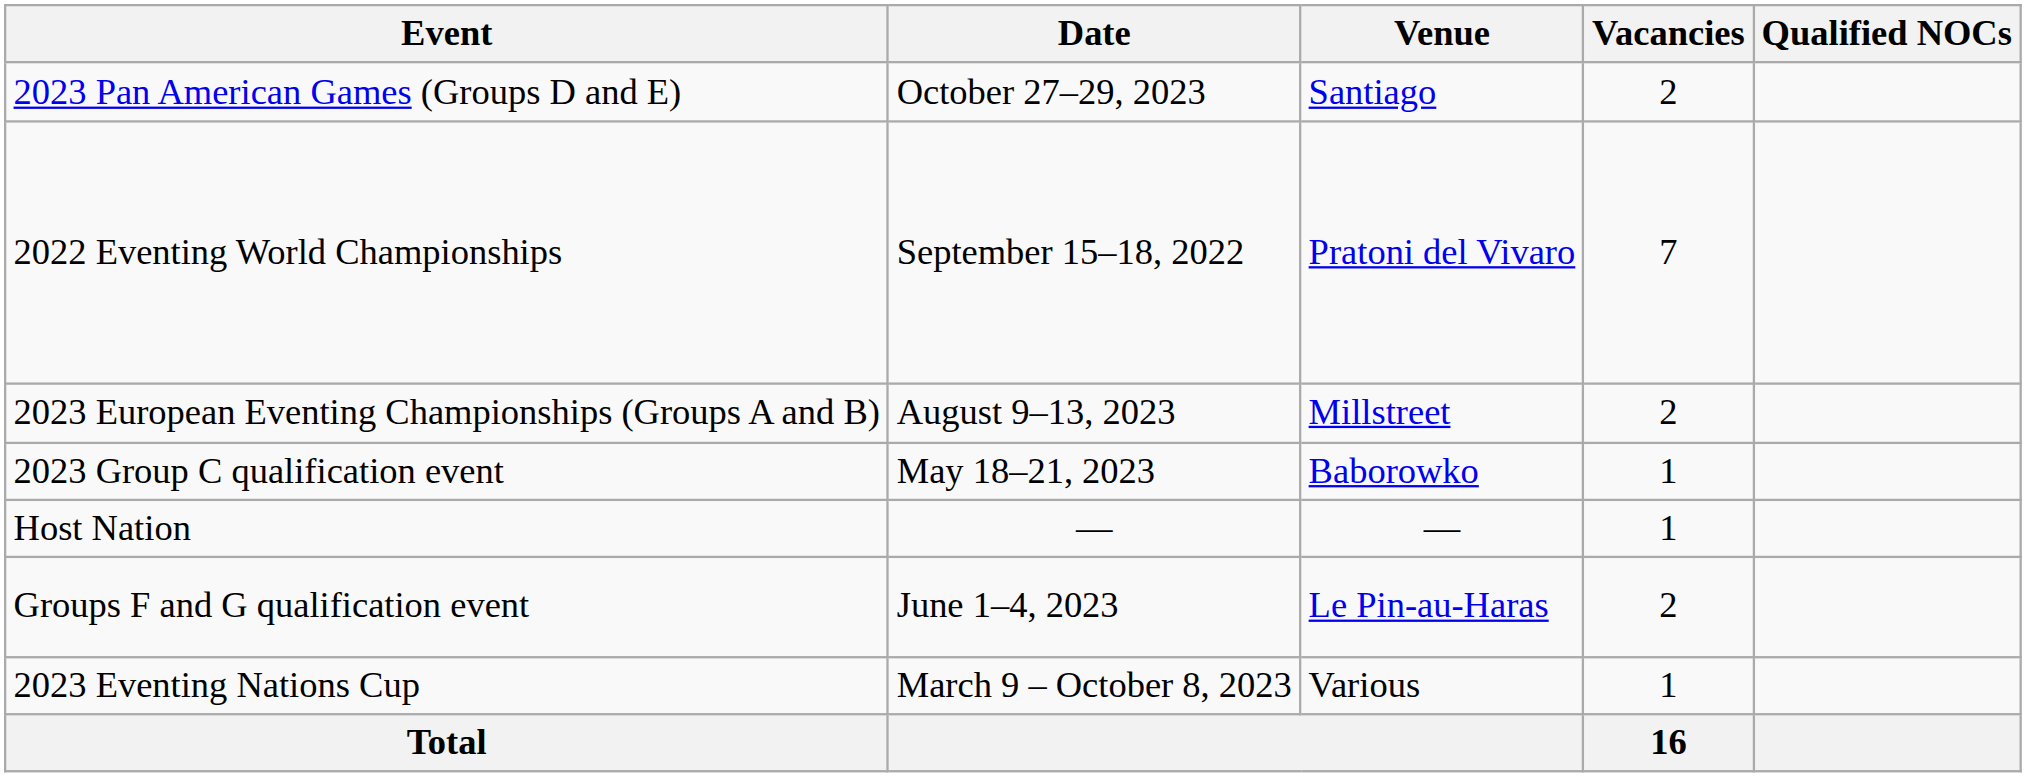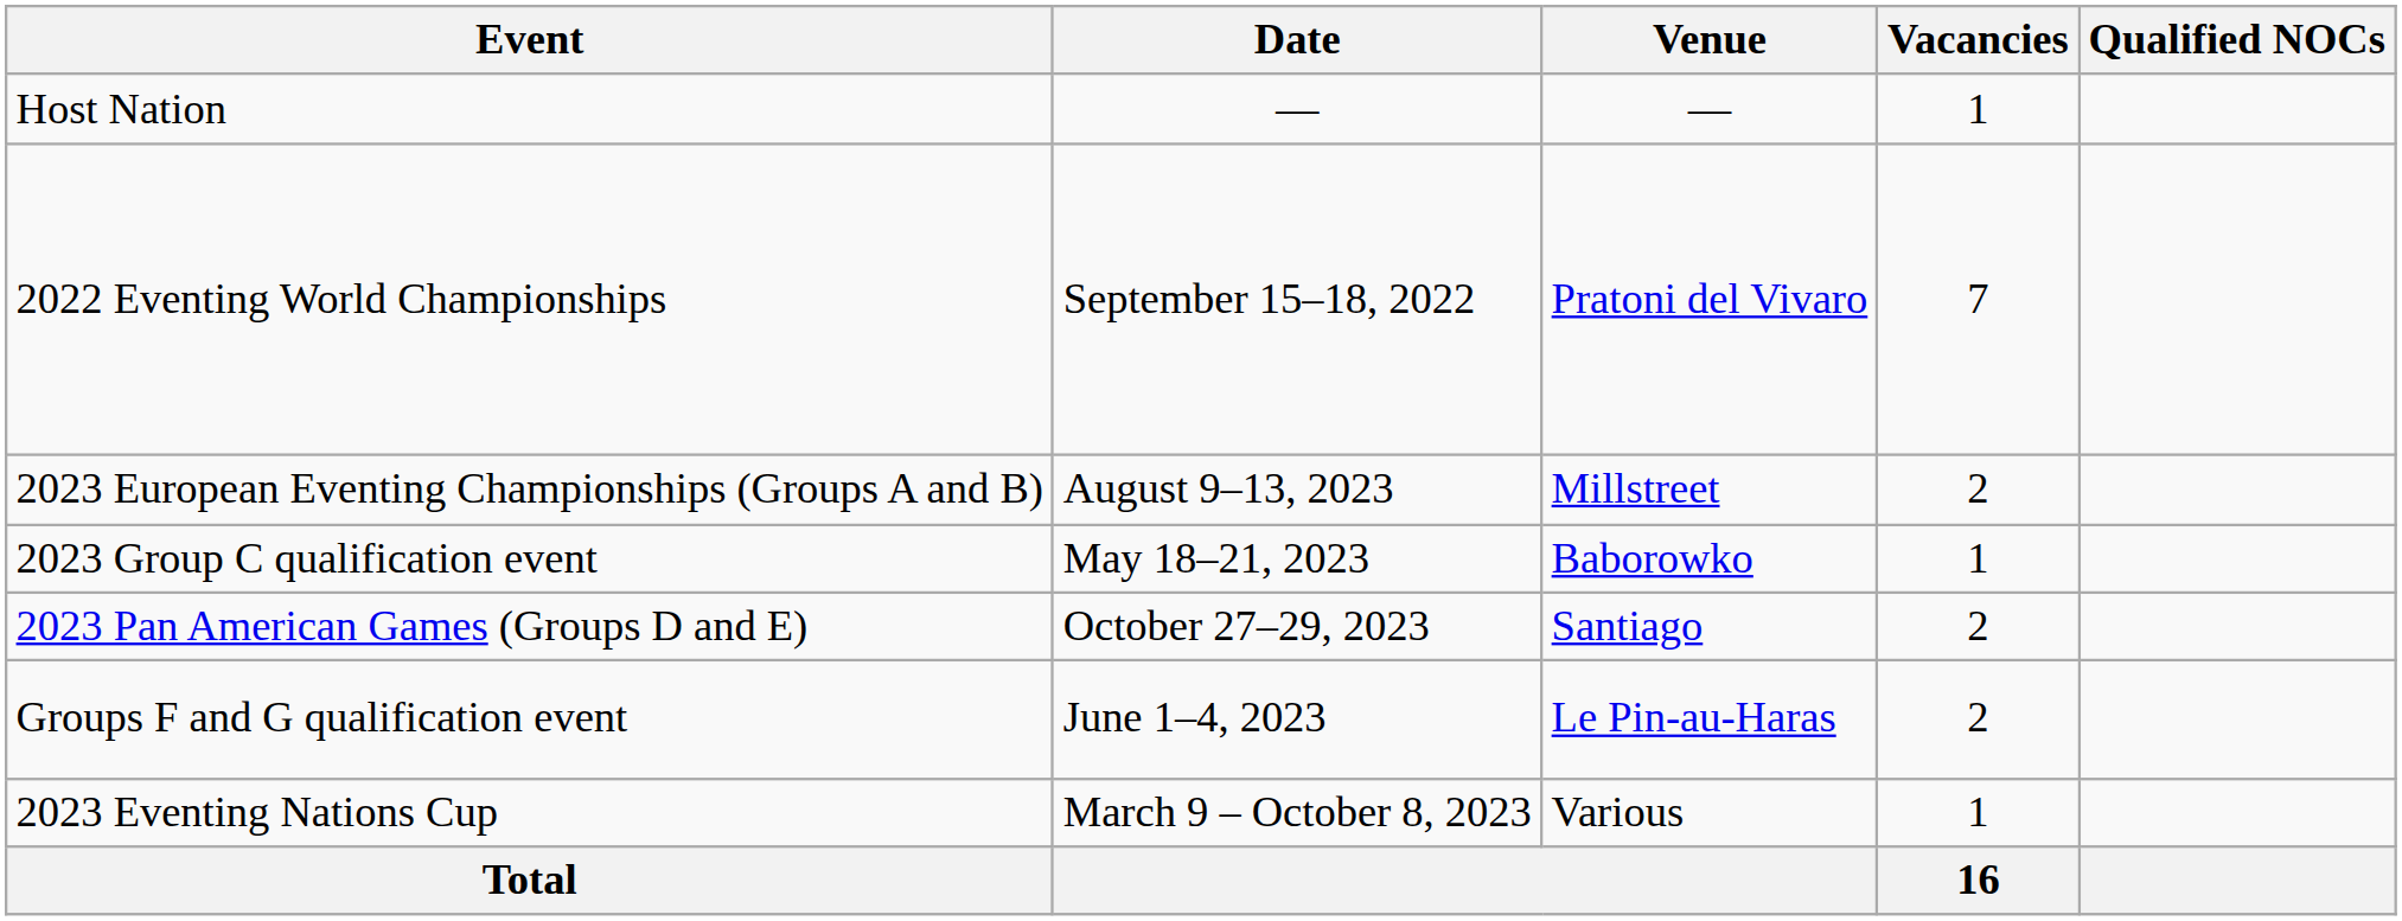 <table class="wikitable">
 <tr>
 <th scope="col">Event</th>
 <th>Date</th>
 <th>Venue</th>
 <th>Vacancies</th>
 <th>Qualified NOCs</th>
 </tr>
 <tr>
-<td><a href='#'>2023 Pan American Games</a> (Groups D and E)</td>
-<td>October 27–29, 2023</td>
-<td> <a href='#'>Santiago</a></td>
-<td align="center">2</td>
-<td><br></td>
+<td>Host Nation</td>
+<td align=center>—</td>
+<td align=center>—</td>
+<td align="center">1</td>
+<td></td>
 </tr>
 <tr>
 <td>2022 Eventing World Championships</td>
 <td>September 15–18, 2022</td>
 <td> <a href='#'>Pratoni del Vivaro</a></td>
 <td align="center">7</td>
 <td><br><br><br><br><br><br></td>
 </tr>
 <tr>
 <td>2023 European Eventing Championships (Groups A and B)</td>
 <td>August 9–13, 2023</td>
 <td> <a href='#'>Millstreet</a></td>
 <td align="center">2</td>
 <td><br></td>
 </tr>
 <tr>
 <td>2023 Group C qualification event</td>
 <td>May 18–21, 2023</td>
 <td> <a href='#'>Baborowko</a></td>
 <td align=center>1</td>
 <td></td>
 </tr>
 <tr>
-<td>Host Nation</td>
-<td align=center>—</td>
-<td align=center>—</td>
-<td align="center">1</td>
-<td></td>
+<td><a href='#'>2023 Pan American Games</a> (Groups D and E)</td>
+<td>October 27–29, 2023</td>
+<td> <a href='#'>Santiago</a></td>
+<td align="center">2</td>
+<td><br></td>
 </tr>
 <tr>
 <td>Groups F and G qualification event</td>
 <td>June 1–4, 2023</td>
 <td> <a href='#'>Le Pin-au-Haras</a></td>
 <td align="center">2</td>
 <td><br><s></s><br></td>
 </tr>
 <tr>
 <td>2023 Eventing Nations Cup</td>
 <td>March 9 – October 8, 2023</td>
 <td>Various</td>
 <td align="center">1</td>
 <td></td>
 </tr>
 <tr>
 <th>Total</th>
 <th colspan="2"></th>
 <th>16</th>
 <th></th>
 </tr>
 </table>
